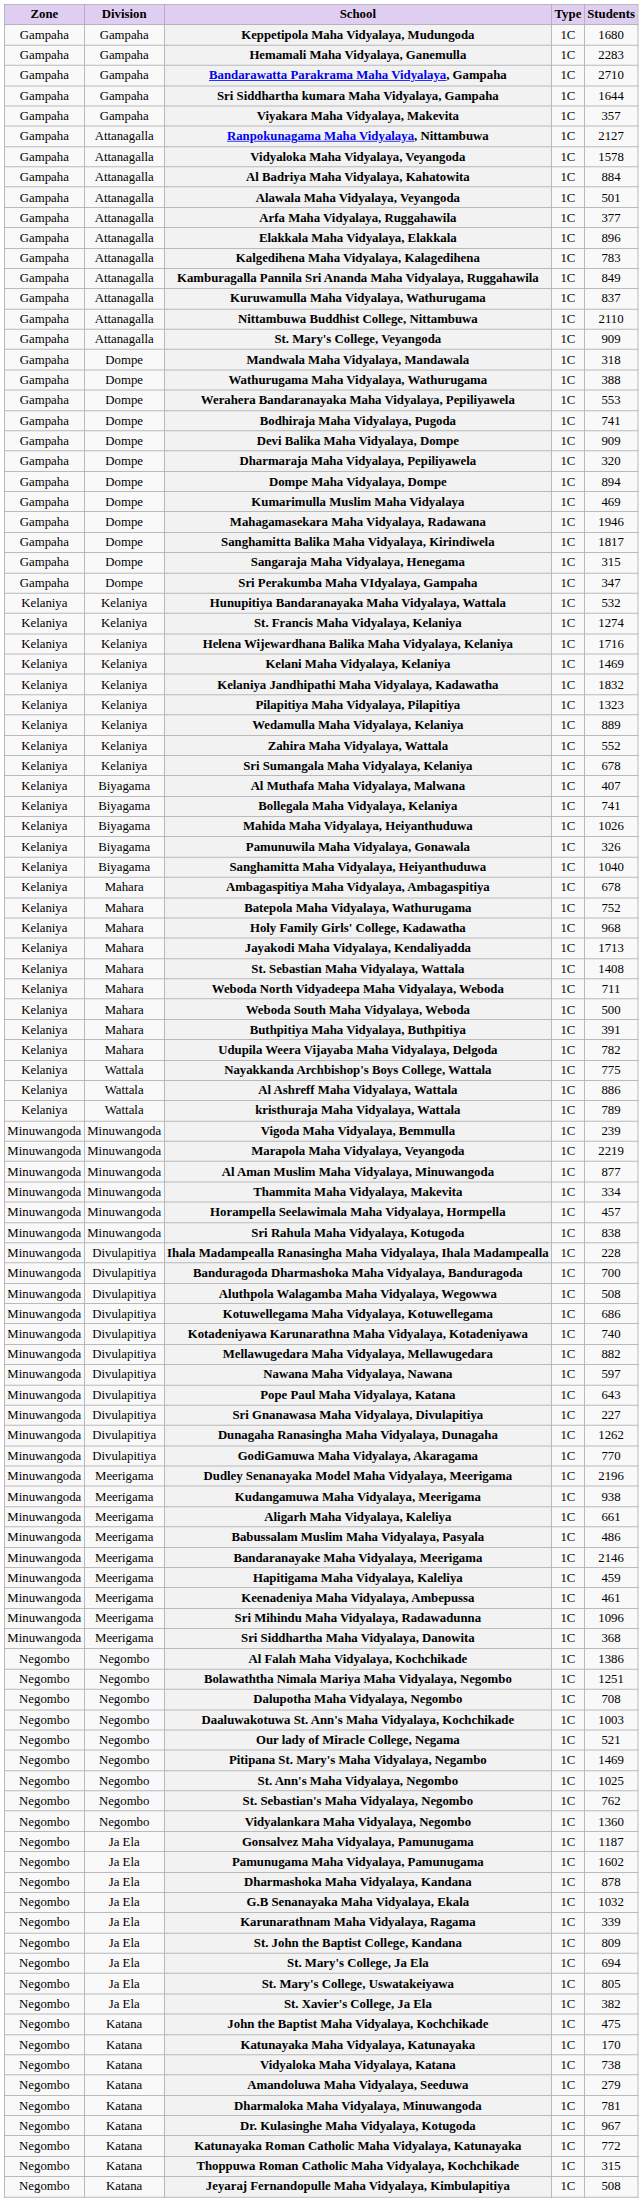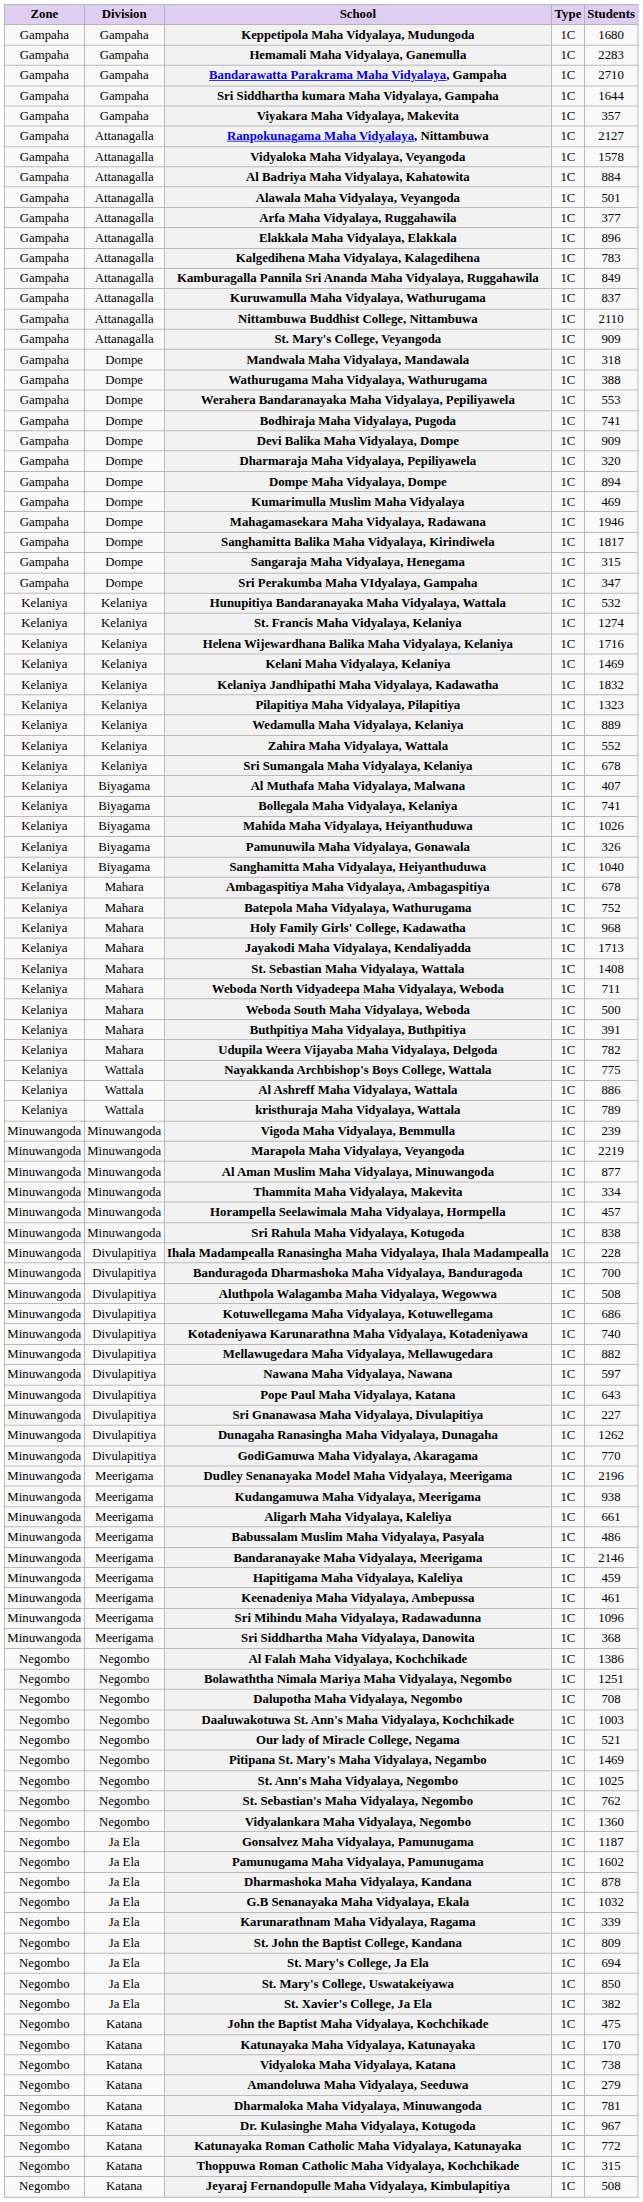 <table class="wikitable sortable" style="text-align:center; font-size:100%">
 <tr valign="bottom">
 <th style="background-color:#E0CEF2;">Zone</th>
 <th style="background-color:#E0CEF2;">Division</th>
 <th style="background-color:#E0CEF2;">School</th>
 <th style="background-color:#E0CEF2;">Type</th>
 <th style="background-color:#E0CEF2;">Students</th>
 </tr>
 <tr>
 <td>Gampaha</td>
 <td>Gampaha</td>
 <th>Keppetipola Maha Vidyalaya, Mudungoda</th>
 <td>1C</td>
 <td>1680</td>
 </tr>
 <tr>
 <td>Gampaha</td>
 <td>Gampaha</td>
 <th>Hemamali Maha Vidyalaya, Ganemulla</th>
 <td>1C</td>
 <td>2283</td>
 </tr>
 <tr>
 <td>Gampaha</td>
 <td>Gampaha</td>
 <th><a href='#'>Bandarawatta Parakrama Maha Vidyalaya</a>, Gampaha</th>
 <td>1C</td>
 <td>2710</td>
 </tr>
 <tr>
 <td>Gampaha</td>
 <td>Gampaha</td>
 <th>Sri Siddhartha kumara Maha Vidyalaya, Gampaha</th>
 <td>1C</td>
 <td>1644</td>
 </tr>
 <tr>
 <td>Gampaha</td>
 <td>Gampaha</td>
 <th>Viyakara Maha Vidyalaya, Makevita</th>
 <td>1C</td>
 <td>357</td>
 </tr>
 <tr>
 <td>Gampaha</td>
 <td>Attanagalla</td>
 <th><a href='#'>Ranpokunagama Maha Vidyalaya</a>, Nittambuwa</th>
 <td>1C</td>
 <td>2127</td>
 </tr>
 <tr>
 <td>Gampaha</td>
 <td>Attanagalla</td>
 <th>Vidyaloka Maha Vidyalaya, Veyangoda</th>
 <td>1C</td>
 <td>1578</td>
 </tr>
 <tr>
 <td>Gampaha</td>
 <td>Attanagalla</td>
 <th>Al Badriya Maha Vidyalaya, Kahatowita</th>
 <td>1C</td>
 <td>884</td>
 </tr>
 <tr>
 <td>Gampaha</td>
 <td>Attanagalla</td>
 <th>Alawala Maha Vidyalaya, Veyangoda</th>
 <td>1C</td>
 <td>501</td>
 </tr>
 <tr>
 <td>Gampaha</td>
 <td>Attanagalla</td>
 <th>Arfa Maha Vidyalaya, Ruggahawila</th>
 <td>1C</td>
 <td>377</td>
 </tr>
 <tr>
 <td>Gampaha</td>
 <td>Attanagalla</td>
 <th>Elakkala Maha Vidyalaya, Elakkala</th>
 <td>1C</td>
 <td>896</td>
 </tr>
 <tr>
 <td>Gampaha</td>
 <td>Attanagalla</td>
 <th>Kalgedihena Maha Vidyalaya, Kalagedihena</th>
 <td>1C</td>
 <td>783</td>
 </tr>
 <tr>
 <td>Gampaha</td>
 <td>Attanagalla</td>
 <th>Kamburagalla Pannila Sri Ananda Maha Vidyalaya, Ruggahawila</th>
 <td>1C</td>
 <td>849</td>
 </tr>
 <tr>
 <td>Gampaha</td>
 <td>Attanagalla</td>
 <th>Kuruwamulla Maha Vidyalaya, Wathurugama</th>
 <td>1C</td>
 <td>837</td>
 </tr>
 <tr>
 <td>Gampaha</td>
 <td>Attanagalla</td>
 <th>Nittambuwa Buddhist College, Nittambuwa</th>
 <td>1C</td>
 <td>2110</td>
 </tr>
 <tr>
 <td>Gampaha</td>
 <td>Attanagalla</td>
 <th>St. Mary's College, Veyangoda</th>
 <td>1C</td>
 <td>909</td>
 </tr>
 <tr>
 <td>Gampaha</td>
 <td>Dompe</td>
 <th>Mandwala Maha Vidyalaya, Mandawala</th>
 <td>1C</td>
 <td>318</td>
 </tr>
 <tr>
 <td>Gampaha</td>
 <td>Dompe</td>
 <th>Wathurugama Maha Vidyalaya, Wathurugama</th>
 <td>1C</td>
 <td>388</td>
 </tr>
 <tr>
 <td>Gampaha</td>
 <td>Dompe</td>
 <th>Werahera Bandaranayaka Maha Vidyalaya, Pepiliyawela</th>
 <td>1C</td>
 <td>553</td>
 </tr>
 <tr>
 <td>Gampaha</td>
 <td>Dompe</td>
 <th>Bodhiraja Maha Vidyalaya, Pugoda</th>
 <td>1C</td>
 <td>741</td>
 </tr>
 <tr>
 <td>Gampaha</td>
 <td>Dompe</td>
 <th>Devi Balika Maha Vidyalaya, Dompe</th>
 <td>1C</td>
 <td>909</td>
 </tr>
 <tr>
 <td>Gampaha</td>
 <td>Dompe</td>
 <th>Dharmaraja Maha Vidyalaya, Pepiliyawela</th>
 <td>1C</td>
 <td>320</td>
 </tr>
 <tr>
 <td>Gampaha</td>
 <td>Dompe</td>
 <th>Dompe Maha Vidyalaya, Dompe</th>
 <td>1C</td>
 <td>894</td>
 </tr>
 <tr>
 <td>Gampaha</td>
 <td>Dompe</td>
 <th>Kumarimulla Muslim Maha Vidyalaya</th>
 <td>1C</td>
 <td>469</td>
 </tr>
 <tr>
 <td>Gampaha</td>
 <td>Dompe</td>
 <th>Mahagamasekara Maha Vidyalaya, Radawana</th>
 <td>1C</td>
 <td>1946</td>
 </tr>
 <tr>
 <td>Gampaha</td>
 <td>Dompe</td>
 <th>Sanghamitta Balika Maha Vidyalaya, Kirindiwela</th>
 <td>1C</td>
 <td>1817</td>
 </tr>
 <tr>
 <td>Gampaha</td>
 <td>Dompe</td>
 <th>Sangaraja Maha Vidyalaya, Henegama</th>
 <td>1C</td>
 <td>315</td>
 </tr>
 <tr>
 <td>Gampaha</td>
 <td>Dompe</td>
 <th>Sri Perakumba Maha VIdyalaya, Gampaha</th>
 <td>1C</td>
 <td>347</td>
 </tr>
 <tr>
 <td>Kelaniya</td>
 <td>Kelaniya</td>
 <th>Hunupitiya Bandaranayaka Maha Vidyalaya, Wattala</th>
 <td>1C</td>
 <td>532</td>
 </tr>
 <tr>
 <td>Kelaniya</td>
 <td>Kelaniya</td>
 <th>St. Francis Maha Vidyalaya, Kelaniya</th>
 <td>1C</td>
 <td>1274</td>
 </tr>
 <tr>
 <td>Kelaniya</td>
 <td>Kelaniya</td>
 <th>Helena Wijewardhana Balika Maha Vidyalaya, Kelaniya</th>
 <td>1C</td>
 <td>1716</td>
 </tr>
 <tr>
 <td>Kelaniya</td>
 <td>Kelaniya</td>
 <th>Kelani Maha Vidyalaya, Kelaniya</th>
 <td>1C</td>
 <td>1469</td>
 </tr>
 <tr>
 <td>Kelaniya</td>
 <td>Kelaniya</td>
 <th>Kelaniya Jandhipathi Maha Vidyalaya, Kadawatha</th>
 <td>1C</td>
 <td>1832</td>
 </tr>
 <tr>
 <td>Kelaniya</td>
 <td>Kelaniya</td>
 <th>Pilapitiya Maha Vidyalaya, Pilapitiya</th>
 <td>1C</td>
 <td>1323</td>
 </tr>
 <tr>
 <td>Kelaniya</td>
 <td>Kelaniya</td>
 <th>Wedamulla Maha Vidyalaya, Kelaniya</th>
 <td>1C</td>
 <td>889</td>
 </tr>
 <tr>
 <td>Kelaniya</td>
 <td>Kelaniya</td>
 <th>Zahira Maha Vidyalaya, Wattala</th>
 <td>1C</td>
 <td>552</td>
 </tr>
 <tr>
 <td>Kelaniya</td>
 <td>Kelaniya</td>
 <th>Sri Sumangala Maha Vidyalaya, Kelaniya</th>
 <td>1C</td>
 <td>678</td>
 </tr>
 <tr>
 <td>Kelaniya</td>
 <td>Biyagama</td>
 <th>Al Muthafa Maha Vidyalaya, Malwana</th>
 <td>1C</td>
 <td>407</td>
 </tr>
 <tr>
 <td>Kelaniya</td>
 <td>Biyagama</td>
 <th>Bollegala Maha Vidyalaya, Kelaniya</th>
 <td>1C</td>
 <td>741</td>
 </tr>
 <tr>
 <td>Kelaniya</td>
 <td>Biyagama</td>
 <th>Mahida Maha Vidyalaya, Heiyanthuduwa</th>
 <td>1C</td>
 <td>1026</td>
 </tr>
 <tr>
 <td>Kelaniya</td>
 <td>Biyagama</td>
 <th>Pamunuwila Maha Vidyalaya, Gonawala</th>
 <td>1C</td>
 <td>326</td>
 </tr>
 <tr>
 <td>Kelaniya</td>
 <td>Biyagama</td>
 <th>Sanghamitta Maha Vidyalaya, Heiyanthuduwa</th>
 <td>1C</td>
 <td>1040</td>
 </tr>
 <tr>
 <td>Kelaniya</td>
 <td>Mahara</td>
 <th>Ambagaspitiya Maha Vidyalaya, Ambagaspitiya</th>
 <td>1C</td>
 <td>678</td>
 </tr>
 <tr>
 <td>Kelaniya</td>
 <td>Mahara</td>
 <th>Batepola Maha Vidyalaya, Wathurugama</th>
 <td>1C</td>
 <td>752</td>
 </tr>
 <tr>
 <td>Kelaniya</td>
 <td>Mahara</td>
 <th>Holy Family Girls' College, Kadawatha</th>
 <td>1C</td>
 <td>968</td>
 </tr>
 <tr>
 <td>Kelaniya</td>
 <td>Mahara</td>
 <th>Jayakodi Maha Vidyalaya, Kendaliyadda</th>
 <td>1C</td>
 <td>1713</td>
 </tr>
 <tr>
 <td>Kelaniya</td>
 <td>Mahara</td>
 <th>St. Sebastian Maha Vidyalaya, Wattala</th>
 <td>1C</td>
 <td>1408</td>
 </tr>
 <tr>
 <td>Kelaniya</td>
 <td>Mahara</td>
 <th>Weboda North Vidyadeepa Maha Vidyalaya, Weboda</th>
 <td>1C</td>
 <td>711</td>
 </tr>
 <tr>
 <td>Kelaniya</td>
 <td>Mahara</td>
 <th>Weboda South Maha Vidyalaya, Weboda</th>
 <td>1C</td>
 <td>500</td>
 </tr>
 <tr>
 <td>Kelaniya</td>
 <td>Mahara</td>
 <th>Buthpitiya Maha Vidyalaya, Buthpitiya</th>
 <td>1C</td>
 <td>391</td>
 </tr>
 <tr>
 <td>Kelaniya</td>
 <td>Mahara</td>
 <th>Udupila Weera Vijayaba Maha Vidyalaya, Delgoda</th>
 <td>1C</td>
 <td>782</td>
 </tr>
 <tr>
 <td>Kelaniya</td>
 <td>Wattala</td>
 <th>Nayakkanda Archbishop's Boys College, Wattala</th>
 <td>1C</td>
 <td>775</td>
 </tr>
 <tr>
 <td>Kelaniya</td>
 <td>Wattala</td>
 <th>Al Ashreff Maha Vidyalaya, Wattala</th>
 <td>1C</td>
 <td>886</td>
 </tr>
 <tr>
 <td>Kelaniya</td>
 <td>Wattala</td>
 <th>kristhuraja Maha Vidyalaya, Wattala</th>
 <td>1C</td>
 <td>789</td>
 </tr>
 <tr>
 <td>Minuwangoda</td>
 <td>Minuwangoda</td>
 <th>Vigoda Maha Vidyalaya, Bemmulla</th>
 <td>1C</td>
 <td>239</td>
 </tr>
 <tr>
 <td>Minuwangoda</td>
 <td>Minuwangoda</td>
 <th>Marapola Maha Vidyalaya, Veyangoda</th>
 <td>1C</td>
 <td>2219</td>
 </tr>
 <tr>
 <td>Minuwangoda</td>
 <td>Minuwangoda</td>
 <th>Al Aman Muslim Maha Vidyalaya, Minuwangoda</th>
 <td>1C</td>
 <td>877</td>
 </tr>
 <tr>
 <td>Minuwangoda</td>
 <td>Minuwangoda</td>
 <th>Thammita Maha Vidyalaya, Makevita</th>
 <td>1C</td>
 <td>334</td>
 </tr>
 <tr>
 <td>Minuwangoda</td>
 <td>Minuwangoda</td>
 <th>Horampella Seelawimala Maha Vidyalaya, Hormpella</th>
 <td>1C</td>
 <td>457</td>
 </tr>
 <tr>
 <td>Minuwangoda</td>
 <td>Minuwangoda</td>
 <th>Sri Rahula Maha Vidyalaya, Kotugoda</th>
 <td>1C</td>
 <td>838</td>
 </tr>
 <tr>
 <td>Minuwangoda</td>
 <td>Divulapitiya</td>
 <th>Ihala Madampealla Ranasingha Maha Vidyalaya, Ihala Madampealla</th>
 <td>1C</td>
 <td>228</td>
 </tr>
 <tr>
 <td>Minuwangoda</td>
 <td>Divulapitiya</td>
 <th>Banduragoda Dharmashoka Maha Vidyalaya, Banduragoda</th>
 <td>1C</td>
 <td>700</td>
 </tr>
 <tr>
 <td>Minuwangoda</td>
 <td>Divulapitiya</td>
 <th>Aluthpola Walagamba Maha Vidyalaya, Wegowwa</th>
 <td>1C</td>
 <td>508</td>
 </tr>
 <tr>
 <td>Minuwangoda</td>
 <td>Divulapitiya</td>
 <th>Kotuwellegama Maha Vidyalaya, Kotuwellegama</th>
 <td>1C</td>
 <td>686</td>
 </tr>
 <tr>
 <td>Minuwangoda</td>
 <td>Divulapitiya</td>
 <th>Kotadeniyawa Karunarathna Maha Vidyalaya, Kotadeniyawa</th>
 <td>1C</td>
 <td>740</td>
 </tr>
 <tr>
 <td>Minuwangoda</td>
 <td>Divulapitiya</td>
 <th>Mellawugedara Maha Vidyalaya, Mellawugedara</th>
 <td>1C</td>
 <td>882</td>
 </tr>
 <tr>
 <td>Minuwangoda</td>
 <td>Divulapitiya</td>
 <th>Nawana Maha Vidyalaya, Nawana</th>
 <td>1C</td>
 <td>597</td>
 </tr>
 <tr>
 <td>Minuwangoda</td>
 <td>Divulapitiya</td>
 <th>Pope Paul Maha Vidyalaya, Katana</th>
 <td>1C</td>
 <td>643</td>
 </tr>
 <tr>
 <td>Minuwangoda</td>
 <td>Divulapitiya</td>
 <th>Sri Gnanawasa Maha Vidyalaya, Divulapitiya</th>
 <td>1C</td>
 <td>227</td>
 </tr>
 <tr>
 <td>Minuwangoda</td>
 <td>Divulapitiya</td>
 <th>Dunagaha Ranasingha Maha Vidyalaya, Dunagaha</th>
 <td>1C</td>
 <td>1262</td>
 </tr>
 <tr>
 <td>Minuwangoda</td>
 <td>Divulapitiya</td>
 <th>GodiGamuwa Maha Vidyalaya, Akaragama</th>
 <td>1C</td>
 <td>770</td>
 </tr>
 <tr>
 <td>Minuwangoda</td>
 <td>Meerigama</td>
 <th>Dudley Senanayaka Model Maha Vidyalaya, Meerigama</th>
 <td>1C</td>
 <td>2196</td>
 </tr>
 <tr>
 <td>Minuwangoda</td>
 <td>Meerigama</td>
 <th>Kudangamuwa Maha Vidyalaya, Meerigama</th>
 <td>1C</td>
 <td>938</td>
 </tr>
 <tr>
 <td>Minuwangoda</td>
 <td>Meerigama</td>
 <th>Aligarh Maha Vidyalaya, Kaleliya</th>
 <td>1C</td>
 <td>661</td>
 </tr>
 <tr>
 <td>Minuwangoda</td>
 <td>Meerigama</td>
 <th>Babussalam Muslim Maha Vidyalaya, Pasyala</th>
 <td>1C</td>
 <td>486</td>
 </tr>
 <tr>
 <td>Minuwangoda</td>
 <td>Meerigama</td>
 <th>Bandaranayake Maha Vidyalaya, Meerigama</th>
 <td>1C</td>
 <td>2146</td>
 </tr>
 <tr>
 <td>Minuwangoda</td>
 <td>Meerigama</td>
 <th>Hapitigama Maha Vidyalaya, Kaleliya</th>
 <td>1C</td>
 <td>459</td>
 </tr>
 <tr>
 <td>Minuwangoda</td>
 <td>Meerigama</td>
 <th>Keenadeniya Maha Vidyalaya, Ambepussa</th>
 <td>1C</td>
 <td>461</td>
 </tr>
 <tr>
 <td>Minuwangoda</td>
 <td>Meerigama</td>
 <th>Sri Mihindu Maha Vidyalaya, Radawadunna</th>
 <td>1C</td>
 <td>1096</td>
 </tr>
 <tr>
 <td>Minuwangoda</td>
 <td>Meerigama</td>
 <th>Sri Siddhartha Maha Vidyalaya, Danowita</th>
 <td>1C</td>
 <td>368</td>
 </tr>
 <tr>
 <td>Negombo</td>
 <td>Negombo</td>
 <th>Al Falah Maha Vidyalaya, Kochchikade</th>
 <td>1C</td>
 <td>1386</td>
 </tr>
 <tr>
 <td>Negombo</td>
 <td>Negombo</td>
 <th>Bolawaththa Nimala Mariya Maha Vidyalaya, Negombo</th>
 <td>1C</td>
 <td>1251</td>
 </tr>
 <tr>
 <td>Negombo</td>
 <td>Negombo</td>
 <th>Dalupotha Maha Vidyalaya, Negombo</th>
 <td>1C</td>
 <td>708</td>
 </tr>
 <tr>
 <td>Negombo</td>
 <td>Negombo</td>
 <th>Daaluwakotuwa St. Ann's Maha Vidyalaya, Kochchikade</th>
 <td>1C</td>
 <td>1003</td>
 </tr>
 <tr>
 <td>Negombo</td>
 <td>Negombo</td>
 <th>Our lady of Miracle College, Negama</th>
 <td>1C</td>
 <td>521</td>
 </tr>
 <tr>
 <td>Negombo</td>
 <td>Negombo</td>
 <th>Pitipana St. Mary's Maha Vidyalaya, Negambo</th>
 <td>1C</td>
 <td>1469</td>
 </tr>
 <tr>
 <td>Negombo</td>
 <td>Negombo</td>
 <th>St. Ann's Maha Vidyalaya, Negombo</th>
 <td>1C</td>
 <td>1025</td>
 </tr>
 <tr>
 <td>Negombo</td>
 <td>Negombo</td>
 <th>St. Sebastian's Maha Vidyalaya, Negombo</th>
 <td>1C</td>
 <td>762</td>
 </tr>
 <tr>
 <td>Negombo</td>
 <td>Negombo</td>
 <th>Vidyalankara Maha Vidyalaya, Negombo</th>
 <td>1C</td>
 <td>1360</td>
 </tr>
 <tr>
 <td>Negombo</td>
 <td>Ja Ela</td>
 <th>Gonsalvez Maha Vidyalaya, Pamunugama</th>
 <td>1C</td>
 <td>1187</td>
 </tr>
 <tr>
 <td>Negombo</td>
 <td>Ja Ela</td>
 <th>Pamunugama Maha Vidyalaya, Pamunugama</th>
 <td>1C</td>
 <td>1602</td>
 </tr>
 <tr>
 <td>Negombo</td>
 <td>Ja Ela</td>
 <th>Dharmashoka Maha Vidyalaya, Kandana</th>
 <td>1C</td>
 <td>878</td>
 </tr>
 <tr>
 <td>Negombo</td>
 <td>Ja Ela</td>
 <th>G.B Senanayaka Maha Vidyalaya, Ekala</th>
 <td>1C</td>
 <td>1032</td>
 </tr>
 <tr>
 <td>Negombo</td>
 <td>Ja Ela</td>
 <th>Karunarathnam Maha Vidyalaya, Ragama</th>
 <td>1C</td>
 <td>339</td>
 </tr>
 <tr>
 <td>Negombo</td>
 <td>Ja Ela</td>
 <th>St. John the Baptist College, Kandana</th>
 <td>1C</td>
 <td>809</td>
 </tr>
 <tr>
 <td>Negombo</td>
 <td>Ja Ela</td>
 <th>St. Mary's College, Ja Ela</th>
 <td>1C</td>
 <td>694</td>
 </tr>
 <tr>
 <td>Negombo</td>
 <td>Ja Ela</td>
 <th>St. Mary's College, Uswatakeiyawa</th>
 <td>1C</td>
-<td>805</td>
+<td>850</td>
 </tr>
 <tr>
 <td>Negombo</td>
 <td>Ja Ela</td>
 <th>St. Xavier's College, Ja Ela</th>
 <td>1C</td>
 <td>382</td>
 </tr>
 <tr>
 <td>Negombo</td>
 <td>Katana</td>
 <th>John the Baptist Maha Vidyalaya, Kochchikade</th>
 <td>1C</td>
 <td>475</td>
 </tr>
 <tr>
 <td>Negombo</td>
 <td>Katana</td>
 <th>Katunayaka Maha Vidyalaya, Katunayaka</th>
 <td>1C</td>
 <td>170</td>
 </tr>
 <tr>
 <td>Negombo</td>
 <td>Katana</td>
 <th>Vidyaloka Maha Vidyalaya, Katana</th>
 <td>1C</td>
 <td>738</td>
 </tr>
 <tr>
 <td>Negombo</td>
 <td>Katana</td>
 <th>Amandoluwa Maha Vidyalaya, Seeduwa</th>
 <td>1C</td>
 <td>279</td>
 </tr>
 <tr>
 <td>Negombo</td>
 <td>Katana</td>
 <th>Dharmaloka Maha Vidyalaya, Minuwangoda</th>
 <td>1C</td>
 <td>781</td>
 </tr>
 <tr>
 <td>Negombo</td>
 <td>Katana</td>
 <th>Dr. Kulasinghe Maha Vidyalaya, Kotugoda</th>
 <td>1C</td>
 <td>967</td>
 </tr>
 <tr>
 <td>Negombo</td>
 <td>Katana</td>
 <th>Katunayaka Roman Catholic Maha Vidyalaya, Katunayaka</th>
 <td>1C</td>
 <td>772</td>
 </tr>
 <tr>
 <td>Negombo</td>
 <td>Katana</td>
 <th>Thoppuwa Roman Catholic Maha Vidyalaya, Kochchikade</th>
 <td>1C</td>
 <td>315</td>
 </tr>
 <tr>
 <td>Negombo</td>
 <td>Katana</td>
 <th>Jeyaraj Fernandopulle Maha Vidyalaya, Kimbulapitiya</th>
 <td>1C</td>
 <td>508</td>
 </tr>
 </table>
